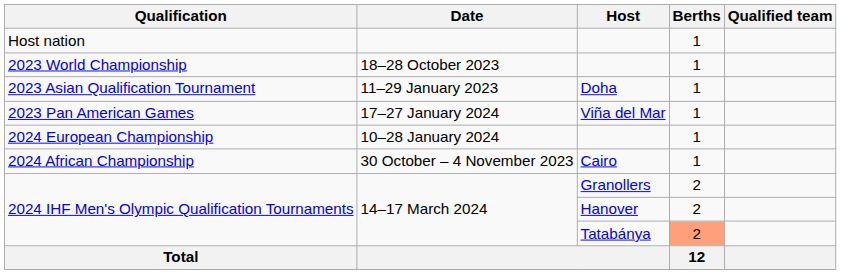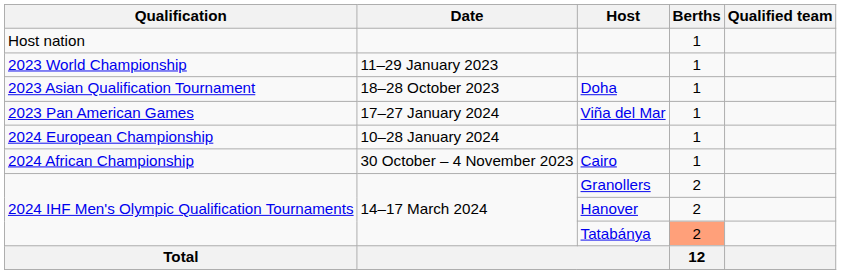 <table class="wikitable">
 <tr>
 <th>Qualification</th>
 <th>Date</th>
 <th>Host</th>
 <th>Berths</th>
 <th>Qualified team</th>
 </tr>
 <tr>
 <td>Host nation</td>
 <td></td>
 <td></td>
 <td align="center">1</td>
 <td></td>
 </tr>
 <tr>
 <td><a href='#'>2023 World Championship</a></td>
-<td>18–28 October 2023</td>
+<td>11–29 January 2023</td>
 <td><br></td>
 <td align="center">1</td>
 <td></td>
 </tr>
 <tr>
 <td><a href='#'>2023 Asian Qualification Tournament</a></td>
-<td>11–29 January 2023</td>
+<td>18–28 October 2023</td>
 <td> <a href='#'>Doha</a></td>
 <td align="center">1</td>
 <td></td>
 </tr>
 <tr>
 <td><a href='#'>2023 Pan American Games</a></td>
 <td>17–27 January 2024</td>
 <td> <a href='#'>Viña del Mar</a></td>
 <td align="center">1</td>
 <td></td>
 </tr>
 <tr>
 <td><a href='#'>2024 European Championship</a></td>
 <td>10–28 January 2024</td>
 <td></td>
 <td align="center">1</td>
 <td></td>
 </tr>
 <tr>
 <td><a href='#'>2024 African Championship</a></td>
 <td>30 October – 4 November 2023</td>
 <td> <a href='#'>Cairo</a></td>
 <td align="center">1</td>
 <td></td>
 </tr>
 <tr>
 <td rowspan=3><a href='#'>2024 IHF Men's Olympic Qualification Tournaments</a></td>
 <td rowspan=3>14–17 March 2024</td>
 <td> <a href='#'>Granollers</a></td>
 <td align="center">2</td>
 <td><br></td>
 </tr>
 <tr>
 <td> <a href='#'>Hanover</a></td>
 <td align="center">2</td>
 <td><br></td>
 </tr>
 <tr>
 <td> <a href='#'>Tatabánya</a></td>
 <td align="center" style="background: lightsalmon;">2</td>
 <td><br></td>
 </tr>
 <tr>
 <th>Total</th>
 <th colspan="2"></th>
 <th>12</th>
 <th></th>
 </tr>
 </table>
